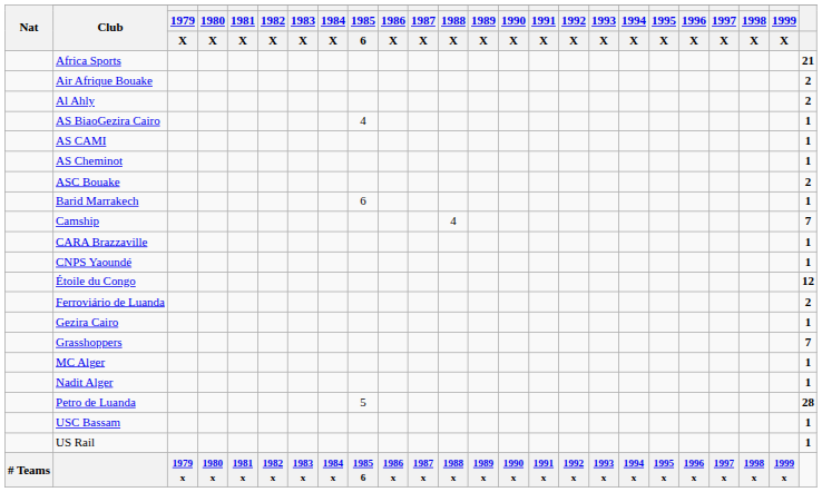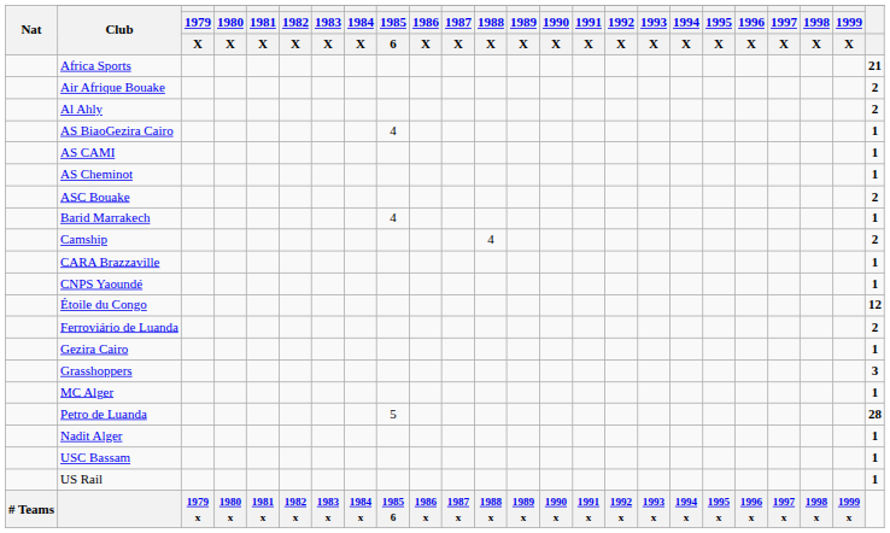 <table class="wikitable plainrowheaders sortable" style="text-align:center; font-size:90%">
 <tr>
 <th scope="col" rowspan="4">Nat</th>
 </tr>
 <tr>
 <th scope="col" rowspan="3">Club</th>
 <th colspan="1"></th>
 <th colspan="1"></th>
 <th colspan="1"></th>
 <th colspan="1"></th>
 <th colspan="1"></th>
 <th colspan="1"></th>
 <th colspan="1"></th>
 <th colspan="1"></th>
 <th colspan="1"></th>
 <th colspan="1"></th>
 <th colspan="1"></th>
 <th colspan="1"></th>
 <th colspan="1"></th>
 <th colspan="1"></th>
 <th colspan="1"></th>
 <th colspan="1"></th>
 <th colspan="1"></th>
 <th colspan="1"></th>
 <th colspan="1"></th>
 <th colspan="1"></th>
 <th colspan="1"></th>
 <th scope="col" rowspan="2"></th>
 </tr>
 <tr>
 <th colspan="1"><a href='#'>1979</a></th>
 <th colspan="1"><a href='#'>1980</a></th>
 <th colspan="1"><a href='#'>1981</a></th>
 <th colspan="1"><a href='#'>1982</a></th>
 <th colspan="1"><a href='#'>1983</a></th>
 <th colspan="1"><a href='#'>1984</a></th>
 <th colspan="1"><a href='#'>1985</a></th>
 <th colspan="1"><a href='#'>1986</a></th>
 <th colspan="1"><a href='#'>1987</a></th>
 <th colspan="1"><a href='#'>1988</a></th>
 <th colspan="1"><a href='#'>1989</a></th>
 <th colspan="1"><a href='#'>1990</a></th>
 <th colspan="1"><a href='#'>1991</a></th>
 <th colspan="1"><a href='#'>1992</a></th>
 <th colspan="1"><a href='#'>1993</a></th>
 <th colspan="1"><a href='#'>1994</a></th>
 <th colspan="1"><a href='#'>1995</a></th>
 <th colspan="1"><a href='#'>1996</a></th>
 <th colspan="1"><a href='#'>1997</a></th>
 <th colspan="1"><a href='#'>1998</a></th>
 <th colspan="1"><a href='#'>1999</a></th>
 </tr>
 <tr>
 <th scope="col" rowspan="1">X</th>
 <th scope="col" rowspan="1">X</th>
 <th scope="col" rowspan="1">X</th>
 <th scope="col" rowspan="1">X</th>
 <th scope="col" rowspan="1">X</th>
 <th scope="col" rowspan="1">X</th>
 <th scope="col" rowspan="1">6</th>
 <th scope="col" rowspan="1">X</th>
 <th scope="col" rowspan="1">X</th>
 <th scope="col" rowspan="1">X</th>
 <th scope="col" rowspan="1">X</th>
 <th scope="col" rowspan="1">X</th>
 <th scope="col" rowspan="1">X</th>
 <th scope="col" rowspan="1">X</th>
 <th scope="col" rowspan="1">X</th>
 <th scope="col" rowspan="1">X</th>
 <th scope="col" rowspan="1">X</th>
 <th scope="col" rowspan="1">X</th>
 <th scope="col" rowspan="1">X</th>
 <th scope="col" rowspan="1">X</th>
 <th scope="col" rowspan="1">X</th>
 <th scope="col" rowspan="1"></th>
 </tr>
 <tr>
 <td></td>
 <td align=left><a href='#'>Africa Sports</a></td>
 <td></td>
 <td></td>
 <td></td>
 <td></td>
 <td></td>
 <td></td>
 <td></td>
 <td></td>
 <td></td>
 <td></td>
 <td></td>
 <td data-sort-value="3"></td>
 <td data-sort-value="1"></td>
 <td data-sort-value="1"></td>
 <td data-sort-value="2"></td>
 <td data-sort-value="3"></td>
 <td data-sort-value="2"></td>
 <td data-sort-value="1"></td>
 <td data-sort-value="2"></td>
 <td data-sort-value="2"></td>
 <td data-sort-value="2"></td>
 <td><strong>21</strong></td>
 </tr>
 <tr>
 <td></td>
 <td align=left><a href='#'>Air Afrique Bouake</a></td>
 <td></td>
 <td></td>
 <td></td>
 <td data-sort-value="2"></td>
 <td></td>
 <td></td>
 <td></td>
 <td></td>
 <td></td>
 <td></td>
 <td></td>
 <td></td>
 <td></td>
 <td></td>
 <td></td>
 <td></td>
 <td></td>
 <td></td>
 <td></td>
 <td></td>
 <td></td>
 <td><strong>2</strong></td>
 </tr>
 <tr>
 <td></td>
 <td align=left><a href='#'>Al Ahly</a></td>
 <td data-sort-value="1"></td>
 <td></td>
 <td></td>
 <td></td>
 <td></td>
 <td></td>
 <td></td>
 <td></td>
 <td></td>
 <td></td>
 <td></td>
 <td></td>
 <td></td>
 <td></td>
 <td></td>
 <td></td>
 <td></td>
 <td></td>
 <td></td>
 <td></td>
 <td></td>
 <td><strong>2</strong></td>
 </tr>
 <tr>
 <td></td>
 <td align=left><a href='#'>AS Biao</a><a href='#'>Gezira Cairo</a></td>
 <td></td>
 <td></td>
 <td></td>
 <td></td>
 <td></td>
 <td></td>
 <td>4</td>
 <td></td>
 <td></td>
 <td></td>
 <td></td>
 <td></td>
 <td></td>
 <td></td>
 <td></td>
 <td></td>
 <td></td>
 <td></td>
 <td></td>
 <td></td>
 <td></td>
 <td><strong>1</strong></td>
 </tr>
 <tr>
 <td></td>
 <td align=left><a href='#'>AS CAMI</a></td>
 <td></td>
 <td></td>
 <td></td>
 <td></td>
 <td></td>
 <td></td>
 <td></td>
 <td></td>
 <td></td>
 <td></td>
 <td></td>
 <td></td>
 <td></td>
 <td></td>
 <td></td>
 <td></td>
 <td></td>
 <td></td>
 <td></td>
 <td></td>
 <td></td>
 <td><strong>1</strong></td>
 </tr>
 <tr>
 <td></td>
 <td align=left><a href='#'>AS Cheminot</a></td>
 <td></td>
 <td></td>
 <td></td>
 <td></td>
 <td></td>
 <td></td>
 <td></td>
 <td></td>
 <td></td>
 <td data-sort-value="2"></td>
 <td></td>
 <td></td>
 <td></td>
 <td></td>
 <td></td>
 <td></td>
 <td></td>
 <td></td>
 <td></td>
 <td></td>
 <td></td>
 <td><strong>1</strong></td>
 </tr>
 <tr>
 <td></td>
 <td align=left><a href='#'>ASC Bouake</a></td>
 <td></td>
 <td></td>
 <td></td>
 <td></td>
 <td data-sort-value="1"></td>
 <td data-sort-value="1"></td>
 <td data-sort-value="3"></td>
 <td></td>
 <td></td>
 <td></td>
 <td></td>
 <td></td>
 <td></td>
 <td></td>
 <td></td>
 <td></td>
 <td></td>
 <td></td>
 <td></td>
 <td></td>
 <td></td>
 <td><strong>2</strong></td>
 </tr>
 <tr>
 <td></td>
 <td align=left><a href='#'>Barid Marrakech</a></td>
 <td></td>
 <td></td>
 <td></td>
 <td></td>
 <td></td>
 <td></td>
-<td>6</td>
+<td>4</td>
 <td></td>
 <td></td>
 <td></td>
 <td></td>
 <td></td>
 <td></td>
 <td></td>
 <td></td>
 <td></td>
 <td></td>
 <td></td>
 <td></td>
 <td></td>
 <td></td>
 <td><strong>1</strong></td>
 </tr>
 <tr>
 <td></td>
 <td align=left><a href='#'>Camship</a></td>
 <td></td>
 <td></td>
 <td></td>
 <td></td>
 <td></td>
 <td></td>
 <td></td>
 <td></td>
 <td></td>
 <td>4</td>
 <td data-sort-value="2"></td>
 <td></td>
 <td></td>
 <td></td>
 <td></td>
 <td></td>
 <td></td>
 <td></td>
 <td></td>
 <td></td>
 <td></td>
-<td><strong>7</strong></td>
+<td><strong>2</strong></td>
 </tr>
 <tr>
 <td></td>
 <td align=left><a href='#'>CARA Brazzaville</a></td>
 <td></td>
 <td></td>
 <td></td>
 <td></td>
 <td data-sort-value="2"></td>
 <td></td>
 <td></td>
 <td></td>
 <td></td>
 <td></td>
 <td></td>
 <td></td>
 <td></td>
 <td></td>
 <td></td>
 <td></td>
 <td></td>
 <td></td>
 <td></td>
 <td data-sort-value="3"></td>
 <td></td>
 <td><strong>1</strong></td>
 </tr>
 <tr>
 <td></td>
 <td align=left><a href='#'>CNPS Yaoundé</a></td>
 <td></td>
 <td></td>
 <td></td>
 <td></td>
 <td></td>
 <td></td>
 <td></td>
 <td></td>
 <td></td>
 <td></td>
 <td></td>
 <td></td>
 <td data-sort-value="3"></td>
 <td></td>
 <td></td>
 <td></td>
 <td></td>
 <td></td>
 <td></td>
 <td></td>
 <td></td>
 <td><strong>1</strong></td>
 </tr>
 <tr>
 <td></td>
 <td align=left data-sort-value="Etoile"><a href='#'>Étoile du Congo</a></td>
 <td></td>
 <td></td>
 <td></td>
 <td></td>
 <td></td>
 <td data-sort-value="2"></td>
 <td data-sort-value="1"></td>
 <td data-sort-value="1"></td>
 <td data-sort-value="3"></td>
 <td></td>
 <td></td>
 <td data-sort-value="1"></td>
 <td></td>
 <td data-sort-value="3"></td>
 <td data-sort-value="3"></td>
 <td data-sort-value="1"></td>
 <td data-sort-value="3"></td>
 <td></td>
 <td></td>
 <td></td>
 <td></td>
 <td><strong>12</strong></td>
 </tr>
 <tr>
 <td></td>
 <td align=left><a href='#'>Ferroviário de Luanda</a></td>
 <td></td>
 <td></td>
 <td></td>
 <td></td>
 <td></td>
 <td></td>
 <td></td>
 <td></td>
 <td data-sort-value="1"></td>
 <td></td>
 <td data-sort-value="3"></td>
 <td></td>
 <td></td>
 <td></td>
 <td></td>
 <td></td>
 <td></td>
 <td></td>
 <td></td>
 <td></td>
 <td></td>
 <td><strong>2</strong></td>
 </tr>
 <tr>
 <td></td>
 <td align=left><a href='#'>Gezira Cairo</a></td>
 <td></td>
 <td data-sort-value="1"></td>
 <td></td>
 <td></td>
 <td></td>
 <td></td>
 <td></td>
 <td></td>
 <td></td>
 <td></td>
 <td></td>
 <td></td>
 <td></td>
 <td></td>
 <td></td>
 <td></td>
 <td></td>
 <td></td>
 <td></td>
 <td></td>
 <td></td>
 <td><strong>1</strong></td>
 </tr>
 <tr>
 <td></td>
 <td align=left><a href='#'>Grasshoppers</a></td>
 <td data-sort-value="2"></td>
 <td></td>
 <td></td>
 <td data-sort-value="1"></td>
 <td></td>
 <td></td>
 <td data-sort-value="2"></td>
 <td></td>
 <td data-sort-value="2"></td>
 <td data-sort-value="1"></td>
 <td></td>
 <td></td>
 <td></td>
 <td></td>
 <td></td>
 <td></td>
 <td></td>
 <td></td>
 <td></td>
 <td></td>
 <td></td>
-<td><strong>7</strong></td>
+<td><strong>3</strong></td>
 </tr>
 <tr>
 <td></td>
 <td align=left><a href='#'>MC Alger</a></td>
 <td></td>
 <td></td>
 <td></td>
 <td></td>
 <td></td>
 <td></td>
 <td></td>
 <td></td>
 <td></td>
 <td></td>
 <td></td>
 <td></td>
 <td></td>
 <td></td>
 <td></td>
 <td></td>
 <td></td>
 <td data-sort-value="3"></td>
 <td data-sort-value="3"></td>
 <td></td>
 <td></td>
 <td><strong>1</strong></td>
 </tr>
 <tr>
 <td></td>
+<td align=left><a href='#'>Petro de Luanda</a></td>
+<td></td>
+<td></td>
+<td></td>
+<td></td>
+<td></td>
+<td></td>
+<td>5</td>
+<td></td>
+<td></td>
+<td data-sort-value="3"></td>
+<td></td>
+<td></td>
+<td data-sort-value="2"></td>
+<td data-sort-value="2"></td>
+<td data-sort-value="1"></td>
+<td data-sort-value="2"></td>
+<td data-sort-value="1"></td>
+<td data-sort-value="2"></td>
+<td data-sort-value="1"></td>
+<td data-sort-value="1"></td>
+<td data-sort-value="1"></td>
+<td><strong>28</strong></td>
+</tr>
+<tr>
+<td></td>
 <td align=left><a href='#'>Nadit Alger</a></td>
 <td></td>
 <td data-sort-value="2"></td>
 <td></td>
 <td></td>
 <td></td>
 <td></td>
 <td></td>
 <td></td>
 <td></td>
 <td></td>
 <td></td>
 <td></td>
 <td></td>
 <td></td>
 <td></td>
 <td></td>
 <td></td>
 <td></td>
 <td></td>
 <td></td>
 <td></td>
 <td><strong>1</strong></td>
-</tr>
-<tr>
-<td></td>
-<td align=left><a href='#'>Petro de Luanda</a></td>
-<td></td>
-<td></td>
-<td></td>
-<td></td>
-<td></td>
-<td></td>
-<td>5</td>
-<td></td>
-<td></td>
-<td data-sort-value="3"></td>
-<td></td>
-<td></td>
-<td data-sort-value="2"></td>
-<td data-sort-value="2"></td>
-<td data-sort-value="1"></td>
-<td data-sort-value="2"></td>
-<td data-sort-value="1"></td>
-<td data-sort-value="2"></td>
-<td data-sort-value="1"></td>
-<td data-sort-value="1"></td>
-<td data-sort-value="1"></td>
-<td><strong>28</strong></td>
 </tr>
 <tr>
 <td></td>
 <td align=left><a href='#'>USC Bassam</a></td>
 <td></td>
 <td></td>
 <td></td>
 <td></td>
 <td></td>
 <td></td>
 <td></td>
 <td></td>
 <td></td>
 <td></td>
 <td data-sort-value="1"></td>
 <td></td>
 <td></td>
 <td></td>
 <td></td>
 <td></td>
 <td></td>
 <td></td>
 <td></td>
 <td></td>
 <td></td>
 <td><strong>1</strong></td>
 </tr>
 <tr>
 <td></td>
 <td align=left>US Rail</td>
 <td data-sort-value="3"></td>
 <td></td>
 <td></td>
 <td></td>
 <td></td>
 <td></td>
 <td></td>
 <td></td>
 <td></td>
 <td></td>
 <td></td>
 <td></td>
 <td></td>
 <td></td>
 <td></td>
 <td></td>
 <td></td>
 <td></td>
 <td></td>
 <td></td>
 <td></td>
 <td><strong>1</strong></td>
 </tr>
 <tr>
 <th># Teams</th>
 <th></th>
 <th><small><a href='#'>1979</a><br>x</small></th>
 <th><small><a href='#'>1980</a><br>x</small></th>
 <th><small><a href='#'>1981</a><br>x</small></th>
 <th><small><a href='#'>1982</a><br>x</small></th>
 <th><small><a href='#'>1983</a><br>x</small></th>
 <th><small><a href='#'>1984</a><br>x</small></th>
 <th><small><a href='#'>1985</a><br>6</small></th>
 <th><small><a href='#'>1986</a><br>x</small></th>
 <th><small><a href='#'>1987</a><br>x</small></th>
 <th><small><a href='#'>1988</a><br>x</small></th>
 <th><small><a href='#'>1989</a><br>x</small></th>
 <th><small><a href='#'>1990</a><br>x</small></th>
 <th><small><a href='#'>1991</a><br>x</small></th>
 <th><small><a href='#'>1992</a><br>x</small></th>
 <th><small><a href='#'>1993</a><br>x</small></th>
 <th><small><a href='#'>1994</a><br>x</small></th>
 <th><small><a href='#'>1995</a><br>x</small></th>
 <th><small><a href='#'>1996</a><br>x</small></th>
 <th><small><a href='#'>1997</a><br>x</small></th>
 <th><small><a href='#'>1998</a><br>x</small></th>
 <th><small><a href='#'>1999</a><br>x</small></th>
 </tr>
 </table>
